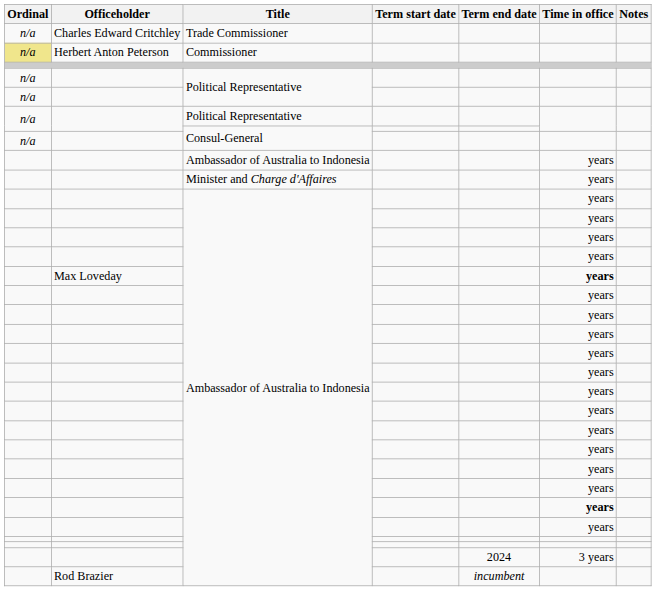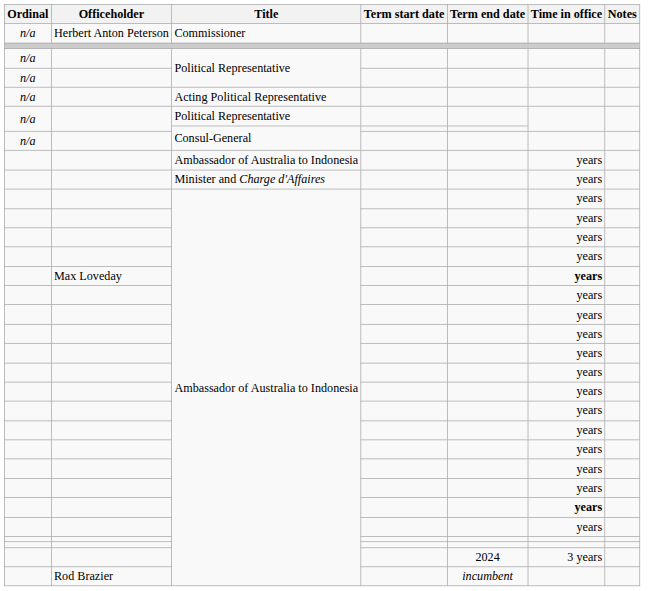 <table class='wikitable sortable'>
 <tr>
 <th>Ordinal</th>
 <th>Officeholder</th>
 <th>Title</th>
 <th>Term start date</th>
 <th>Term end date</th>
 <th>Time in office</th>
 <th>Notes</th>
 </tr>
 <tr>
 <td align=center><em>n/a</em></td>
-<td>Charles Edward Critchley</td>
-<td>Trade Commissioner</td>
-<td align=center></td>
-<td align=center></td>
-<td align=right></td>
-<td></td>
-</tr>
-<tr>
-<td align=center style="background: khaki;"><em>n/a</em></td>
 <td>Herbert Anton Peterson</td>
 <td>Commissioner</td>
 <td align=center></td>
 <td align=center></td>
 <td align=right></td>
 <td></td>
 </tr>
 <tr>
 <th colspan=7 style="background: #cccccc;"></th>
 </tr>
 <tr>
 <td align=center><em>n/a</em></td>
 <td></td>
 <td rowspan=2>Political Representative</td>
 <td align=center></td>
 <td align=center></td>
 <td align=right></td>
 <td></td>
 </tr>
 <tr>
 <td align=center><em>n/a</em></td>
 <td></td>
+<td align=center></td>
+<td align=center></td>
+<td align=right></td>
+<td></td>
+</tr>
+<tr>
+<td align=center><em>n/a</em></td>
+<td></td>
+<td>Acting Political Representative</td>
 <td align=center></td>
 <td align=center></td>
 <td align=right></td>
 <td></td>
 </tr>
 <tr>
 <td rowspan=2 align=center><em>n/a</em></td>
 <td rowspan=2></td>
 <td>Political Representative</td>
 <td align=center></td>
 <td align=center></td>
 <td rowspan=2 align=right></td>
 <td rowspan=2></td>
 </tr>
 <tr>
 <td rowspan=2>Consul-General</td>
 <td align=center></td>
 <td align=center></td>
 </tr>
 <tr>
 <td align=center><em>n/a</em></td>
 <td> </td>
 <td align=center></td>
 <td align=center></td>
 <td align=right></td>
 <td></td>
 </tr>
 <tr>
 <td align=center></td>
 <td></td>
 <td>Ambassador of Australia to Indonesia</td>
 <td align=center></td>
 <td align=center></td>
 <td align=right> years</td>
 <td></td>
 </tr>
 <tr>
 <td align=center></td>
 <td></td>
 <td>Minister and <em>Charge d'Affaires</em></td>
 <td align=center></td>
 <td align=center></td>
 <td align=right> years</td>
 <td></td>
 </tr>
 <tr>
 <td align=center></td>
 <td> </td>
 <td rowspan=22>Ambassador of Australia to Indonesia</td>
 <td align=center></td>
 <td align=center></td>
 <td align=right> years</td>
 <td></td>
 </tr>
 <tr>
 <td align=center></td>
 <td> </td>
 <td align=center></td>
 <td align=center></td>
 <td align=right> years</td>
 <td></td>
 </tr>
 <tr>
 <td align=center></td>
 <td> </td>
 <td align=center></td>
 <td align=center></td>
 <td align=right> years</td>
 <td></td>
 </tr>
 <tr>
 <td align=center></td>
 <td> </td>
 <td align=center></td>
 <td align=center></td>
 <td align=right> years</td>
 <td></td>
 </tr>
 <tr>
 <td align=center></td>
 <td>Max Loveday</td>
 <td align=center></td>
 <td align=center></td>
 <td align=right><strong> years</strong></td>
 <td></td>
 </tr>
 <tr>
 <td align=center></td>
 <td> </td>
 <td align=center></td>
 <td align=center></td>
 <td align=right> years</td>
 <td></td>
 </tr>
 <tr>
 <td align=center></td>
 <td></td>
 <td align=center></td>
 <td align=center></td>
 <td align=right> years</td>
 <td></td>
 </tr>
 <tr>
 <td align=center></td>
 <td></td>
 <td align=center></td>
 <td align=center></td>
 <td align=right> years</td>
 <td></td>
 </tr>
 <tr>
 <td align=center></td>
 <td> </td>
 <td align=center></td>
 <td align=center></td>
 <td align=right> years</td>
 <td></td>
 </tr>
 <tr>
 <td align=center></td>
 <td> </td>
 <td align=center></td>
 <td align=center></td>
 <td align=right> years</td>
 <td></td>
 </tr>
 <tr>
 <td align=center></td>
 <td> </td>
 <td align=center></td>
 <td align=center></td>
 <td align=right> years</td>
 <td></td>
 </tr>
 <tr>
 <td align=center></td>
 <td> </td>
 <td align=center></td>
 <td align=center></td>
 <td align=right> years</td>
 <td></td>
 </tr>
 <tr>
 <td align=center></td>
 <td> </td>
 <td align=center></td>
 <td align=center></td>
 <td align=right> years</td>
 <td></td>
 </tr>
 <tr>
 <td align=center></td>
 <td> </td>
 <td align=center></td>
 <td align=center></td>
 <td align=right> years</td>
 <td></td>
 </tr>
 <tr>
 <td align=center></td>
 <td> </td>
 <td align=center></td>
 <td align=center></td>
 <td align=right> years</td>
 <td></td>
 </tr>
 <tr>
 <td align=center></td>
 <td> </td>
 <td align=center></td>
 <td align=center></td>
 <td align=right> years</td>
 <td></td>
 </tr>
 <tr>
 <td align=center></td>
 <td> </td>
 <td align=center></td>
 <td align=center></td>
 <td align=right><strong> years</strong></td>
 <td></td>
 </tr>
 <tr>
 <td align=center></td>
 <td></td>
 <td align=center></td>
 <td align=center></td>
 <td align=right> years</td>
 <td></td>
 </tr>
 <tr>
 <td align=center></td>
 <td></td>
 <td align=center></td>
 <td align=center></td>
 <td align=right></td>
 <td></td>
 </tr>
 <tr>
 <td align=center></td>
 <td> </td>
 <td align=center></td>
 <td align=center></td>
 <td align=right></td>
 <td></td>
 </tr>
 <tr>
 <td align=center></td>
 <td> </td>
 <td align=center></td>
 <td align=center>2024</td>
 <td align=right>3 years</td>
 <td></td>
 </tr>
 <tr>
 <td align=center></td>
 <td>Rod Brazier</td>
 <td align=center></td>
 <td align=center><em>incumbent</em></td>
 <td align=right></td>
 <td></td>
 </tr>
 </table>
